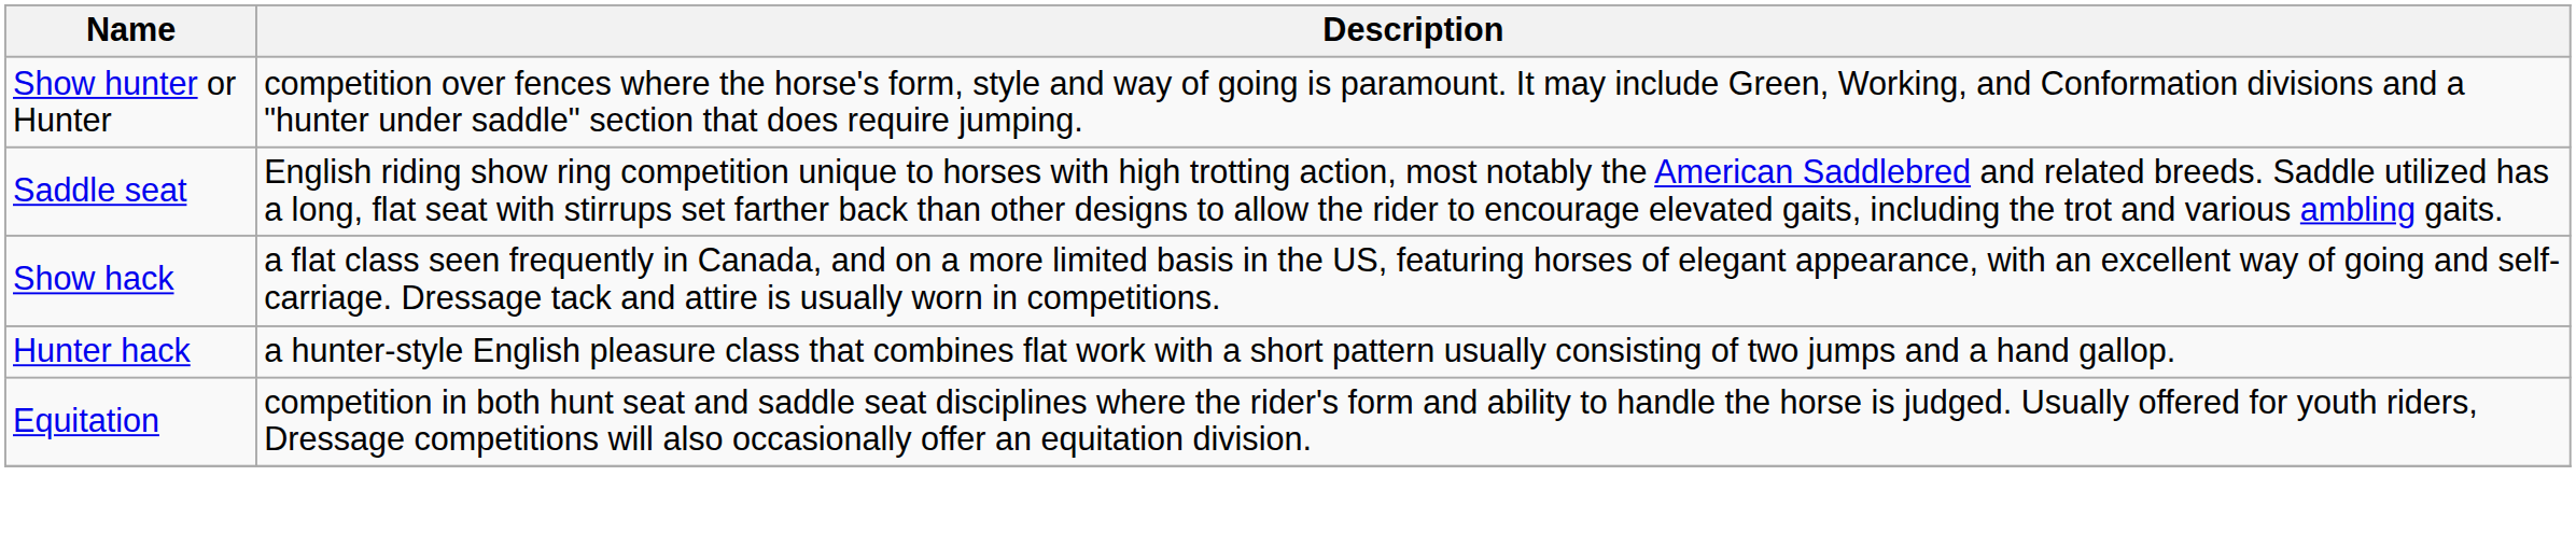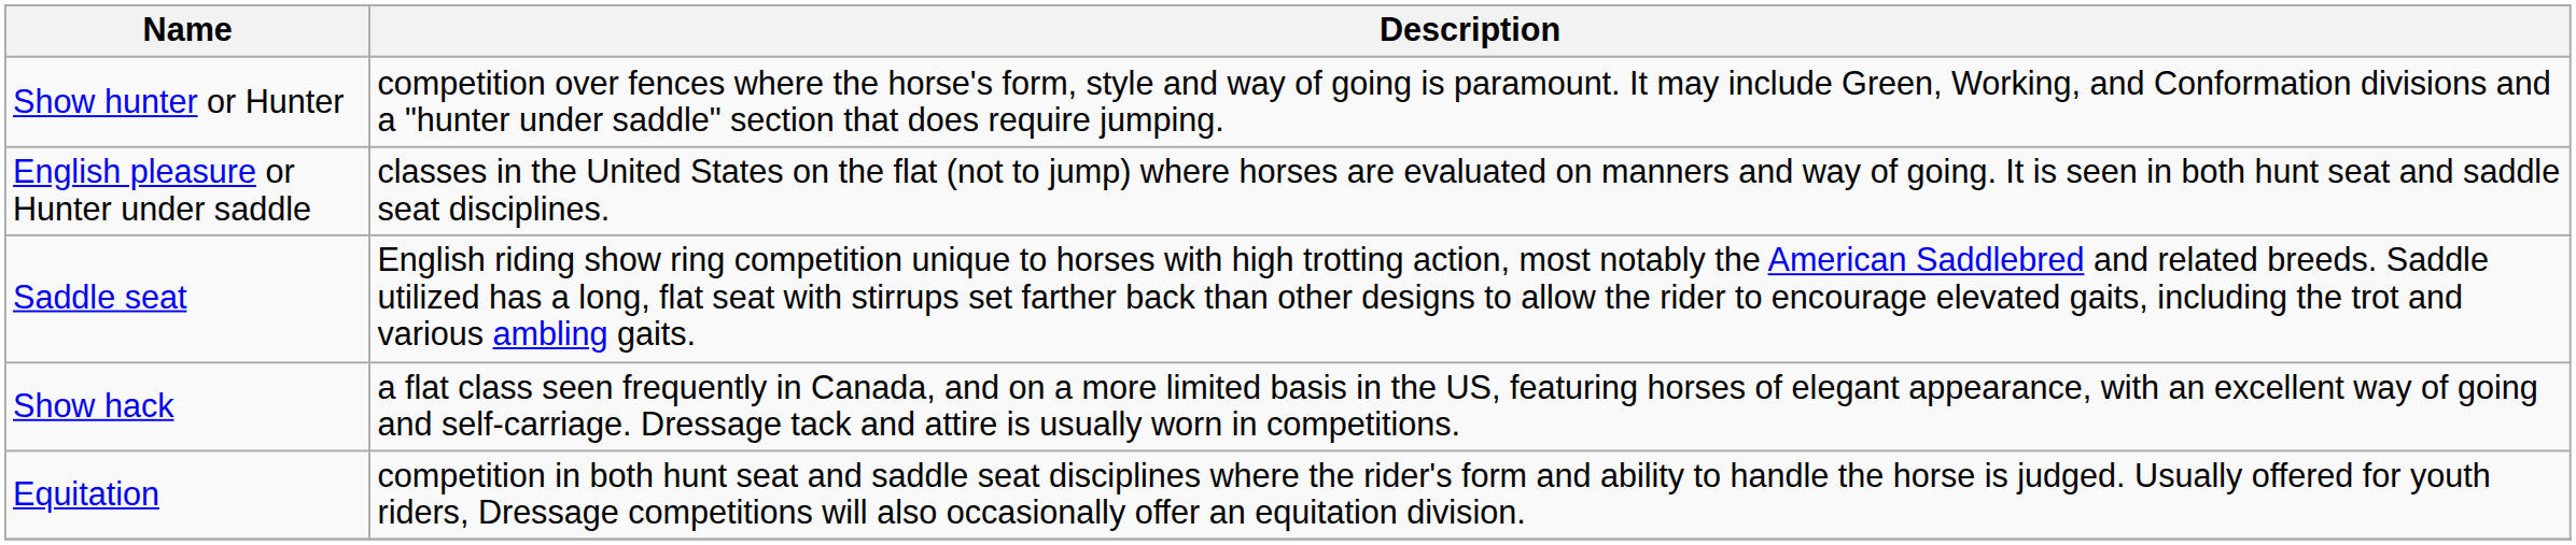 <table class="wikitable" border="1">
 <tr>
 <th>Name</th>
 <th>Description</th>
 </tr>
 <tr>
 <td><a href='#'>Show hunter</a> or Hunter</td>
 <td>competition over fences where the horse's form, style and way of going is paramount. It may include Green, Working, and Conformation divisions and a "hunter under saddle" section that does require jumping.</td>
 </tr>
 <tr>
+<td><a href='#'>English pleasure</a> or Hunter under saddle</td>
+<td>classes in the United States on the flat (not to jump) where horses are evaluated on manners and way of going. It is seen in both hunt seat and saddle seat disciplines.</td>
+</tr>
+<tr>
 <td><a href='#'>Saddle seat</a></td>
 <td>English riding show ring competition unique to horses with high trotting action, most notably the <a href='#'>American Saddlebred</a> and related breeds. Saddle utilized has a long, flat seat with stirrups set farther back than other designs to allow the rider to encourage elevated gaits, including the trot and various <a href='#'>ambling</a> gaits.</td>
 </tr>
 <tr>
 <td><a href='#'>Show hack</a></td>
 <td>a flat class seen frequently in Canada, and on a more limited basis in the US, featuring horses of elegant appearance, with an excellent way of going and self-carriage. Dressage tack and attire is usually worn in competitions.</td>
 </tr>
 <tr>
-<td><a href='#'>Hunter hack</a></td>
-<td>a hunter-style English pleasure class that combines flat work with a short pattern usually consisting of two jumps and a hand gallop.</td>
-</tr>
-<tr>
 <td><a href='#'>Equitation</a></td>
 <td>competition in both hunt seat and saddle seat disciplines where the rider's form and ability to handle the horse is judged. Usually offered for youth riders, Dressage competitions will also occasionally offer an equitation division.</td>
 </tr>
 <tr>
 </tr>
 </table>
